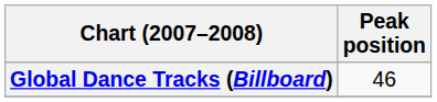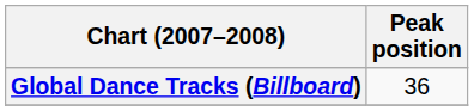 <table class="wikitable sortable plainrowheaders" style="text-align:center">
 <tr>
 <th>Chart (2007–2008)</th>
 <th>Peak<br>position</th>
 </tr>
 <tr>
 </tr>
 <tr>
 </tr>
 <tr>
 </tr>
 <tr>
 </tr>
 <tr>
 </tr>
 <tr>
 <th scope="row"><a href='#'>Global Dance Tracks</a> (<em><a href='#'>Billboard</a></em>)</th>
-<td>46</td>
+<td>36</td>
 </tr>
 <tr>
 </tr>
 <tr>
 </tr>
 <tr>
 </tr>
 <tr>
 </tr>
 <tr>
 </tr>
 <tr>
 </tr>
 </table>
